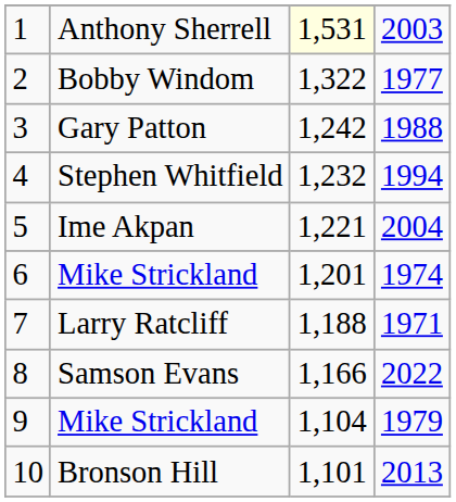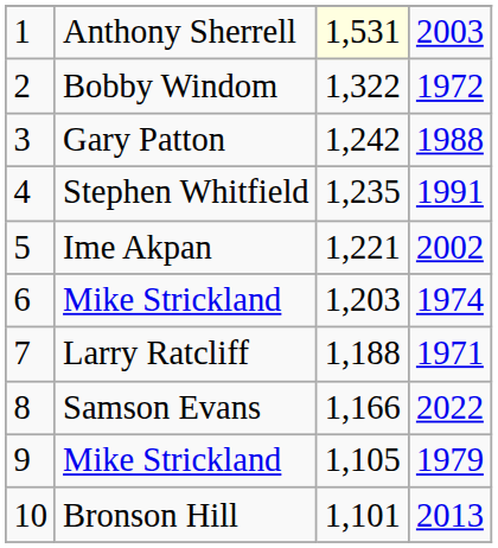 <table class="wikitable">
 <tr>
 </tr>
 <tr>
 <td>1</td>
 <td>Anthony Sherrell</td>
 <td style="background: lightyellow;">1,531</td>
 <td><a href='#'>2003</a></td>
 </tr>
 <tr>
 <td>2</td>
 <td>Bobby Windom</td>
 <td>1,322</td>
-<td><a href='#'>1977</a></td>
+<td><a href='#'>1972</a></td>
 </tr>
 <tr>
 <td>3</td>
 <td>Gary Patton</td>
 <td>1,242</td>
 <td><a href='#'>1988</a></td>
 </tr>
 <tr>
 <td>4</td>
 <td>Stephen Whitfield</td>
-<td>1,232</td>
-<td><a href='#'>1994</a></td>
+<td>1,235</td>
+<td><a href='#'>1991</a></td>
 </tr>
 <tr>
 <td>5</td>
 <td>Ime Akpan</td>
 <td>1,221</td>
-<td><a href='#'>2004</a></td>
+<td><a href='#'>2002</a></td>
 </tr>
 <tr>
 <td>6</td>
 <td><a href='#'>Mike Strickland</a></td>
-<td>1,201</td>
+<td>1,203</td>
 <td><a href='#'>1974</a></td>
 </tr>
 <tr>
 <td>7</td>
 <td>Larry Ratcliff</td>
 <td>1,188</td>
 <td><a href='#'>1971</a></td>
 </tr>
 <tr>
 <td>8</td>
 <td>Samson Evans</td>
 <td>1,166</td>
 <td><a href='#'>2022</a></td>
 </tr>
 <tr>
 <td>9</td>
 <td><a href='#'>Mike Strickland</a></td>
-<td>1,104</td>
+<td>1,105</td>
 <td><a href='#'>1979</a></td>
 </tr>
 <tr>
 <td>10</td>
 <td>Bronson Hill</td>
 <td>1,101</td>
 <td><a href='#'>2013</a></td>
 </tr>
 </table>
